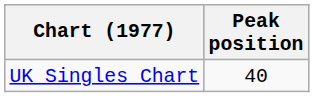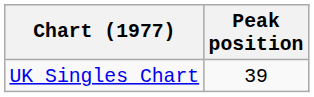 <table class="wikitable">
 <tr>
 <th>Chart (1977)</th>
 <th>Peak<br>position</th>
 </tr>
 <tr>
 <td><a href='#'>UK Singles Chart</a></td>
-<td style="text-align:center;">40</td>
+<td style="text-align:center;">39</td>
 </tr>
 </table>
